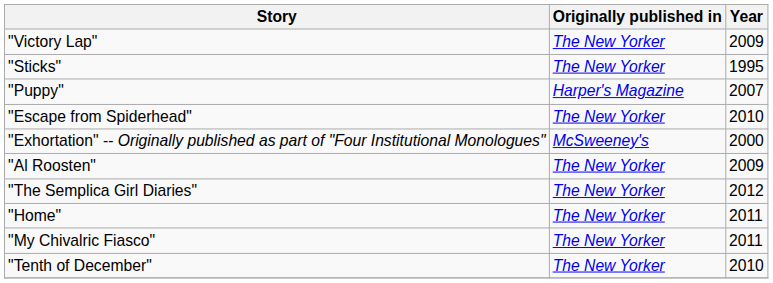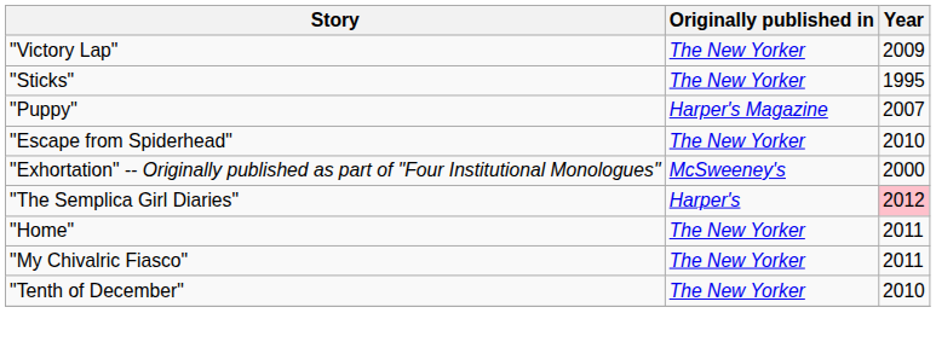 <table class="wikitable">
 <tr>
 <th><strong>Story</strong></th>
 <th><strong>Originally published in</strong></th>
 <th><strong>Year</strong></th>
 </tr>
 <tr>
 <td>"Victory Lap"</td>
 <td><em><a href='#'>The New Yorker</a></em></td>
 <td>2009</td>
 </tr>
 <tr>
 <td>"Sticks"</td>
 <td><em><a href='#'>The New Yorker</a></em></td>
 <td>1995</td>
 </tr>
 <tr>
 <td>"Puppy"</td>
 <td><em><a href='#'>Harper's Magazine</a></em></td>
 <td>2007</td>
 </tr>
 <tr>
 <td>"Escape from Spiderhead"</td>
 <td><em><a href='#'>The New Yorker</a></em></td>
 <td>2010</td>
 </tr>
 <tr>
 <td>"Exhortation" -- <em>Originally published as part of "Four Institutional Monologues"</em></td>
 <td><em><a href='#'>McSweeney's</a></em></td>
 <td>2000</td>
 </tr>
 <tr>
-<td>"Al Roosten"</td>
-<td><em><a href='#'>The New Yorker</a></em></td>
-<td>2009</td>
-</tr>
-<tr>
 <td>"The Semplica Girl Diaries"</td>
-<td><em><a href='#'>The New Yorker</a></em></td>
-<td>2012</td>
+<td><em><a href='#'>Harper's</a></em></td>
+<td style="background: pink;">2012</td>
 </tr>
 <tr>
 <td>"Home"</td>
 <td><em><a href='#'>The New Yorker</a></em></td>
 <td>2011</td>
 </tr>
 <tr>
 <td>"My Chivalric Fiasco"</td>
 <td><em><a href='#'>The New Yorker</a></em></td>
 <td>2011</td>
 </tr>
 <tr>
 <td>"Tenth of December"</td>
 <td><em><a href='#'>The New Yorker</a></em></td>
 <td>2010</td>
 </tr>
 <tr>
 </tr>
 </table>
